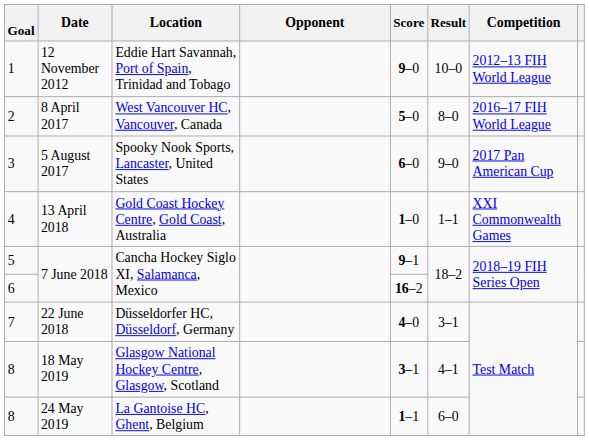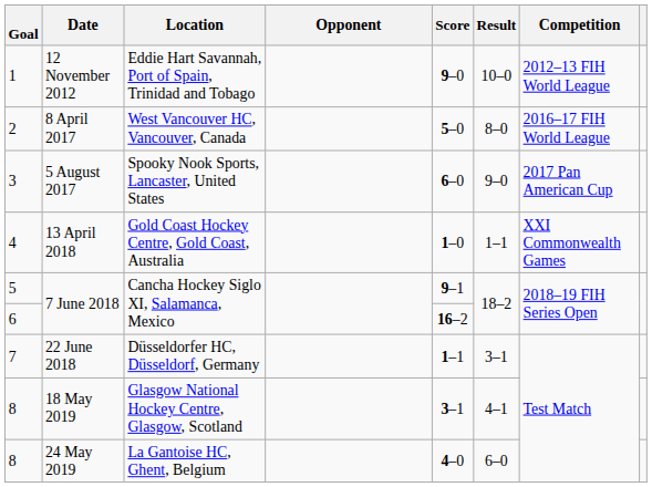 <table class="wikitable sortable" style="font-size:90%" width=97%>
 <tr>
 <th style="font-size:95%;" data-sort-type=number><br>Goal</th>
 <th align=center>Date</th>
 <th>Location</th>
 <th width=150>Opponent</th>
 <th data-sort-type="number" style="font-size:95%">Score</th>
 <th data-sort-type="number" style="font-size:95%">Result</th>
 <th>Competition</th>
 <th></th>
 </tr>
 <tr>
 <td>1</td>
 <td>12 November 2012</td>
 <td>Eddie Hart Savannah, <a href='#'>Port of Spain</a>, Trinidad and Tobago</td>
 <td></td>
 <td align="center"><strong>9</strong>–0</td>
 <td align="center">10–0</td>
 <td><a href='#'>2012–13 FIH World League</a></td>
 <td></td>
 </tr>
 <tr>
 <td>2</td>
 <td>8 April 2017</td>
 <td><a href='#'>West Vancouver HC</a>, <a href='#'>Vancouver</a>, Canada</td>
 <td></td>
 <td align="center"><strong>5</strong>–0</td>
 <td align="center">8–0</td>
 <td><a href='#'>2016–17 FIH World League</a></td>
 <td></td>
 </tr>
 <tr>
 <td>3</td>
 <td>5 August 2017</td>
 <td>Spooky Nook Sports, <a href='#'>Lancaster</a>, United States</td>
 <td></td>
 <td align="center"><strong>6</strong>–0</td>
 <td align="center">9–0</td>
 <td><a href='#'>2017 Pan American Cup</a></td>
 <td></td>
 </tr>
 <tr>
 <td>4</td>
 <td>13 April 2018</td>
 <td><a href='#'>Gold Coast Hockey Centre</a>, <a href='#'>Gold Coast</a>, Australia</td>
 <td></td>
 <td align="center"><strong>1</strong>–0</td>
 <td align="center">1–1</td>
 <td><a href='#'>XXI Commonwealth Games</a></td>
 <td></td>
 </tr>
 <tr>
 <td>5</td>
 <td rowspan=2>7 June 2018</td>
 <td rowspan=2>Cancha Hockey Siglo XI, <a href='#'>Salamanca</a>, Mexico</td>
 <td rowspan=2></td>
 <td align="center"><strong>9</strong>–1</td>
 <td rowspan=2; align="center">18–2</td>
 <td rowspan=2><a href='#'>2018–19 FIH Series Open</a></td>
 <td rowspan=2></td>
 </tr>
 <tr>
 <td>6</td>
 <td align="center"><strong>16</strong>–2</td>
 </tr>
 <tr>
 <td>7</td>
 <td>22 June 2018</td>
 <td>Düsseldorfer HC, <a href='#'>Düsseldorf</a>, Germany</td>
 <td></td>
-<td align="center"><strong>4</strong>–0</td>
+<td align="center"><strong>1</strong>–1</td>
 <td align="center">3–1</td>
 <td rowspan=3><a href='#'>Test Match</a></td>
 <td></td>
 </tr>
 <tr>
 <td>8</td>
 <td>18 May 2019</td>
 <td><a href='#'>Glasgow National Hockey Centre</a>, <a href='#'>Glasgow</a>, Scotland</td>
 <td></td>
 <td align="center"><strong>3</strong>–1</td>
 <td align="center">4–1</td>
 <td></td>
 </tr>
 <tr>
 <td>8</td>
 <td>24 May 2019</td>
 <td><a href='#'>La Gantoise HC</a>, <a href='#'>Ghent</a>, Belgium</td>
 <td></td>
-<td align="center"><strong>1</strong>–1</td>
+<td align="center"><strong>4</strong>–0</td>
 <td align="center">6–0</td>
 <td></td>
 </tr>
 </table>
